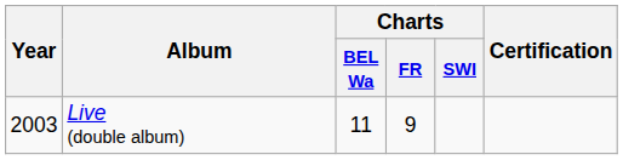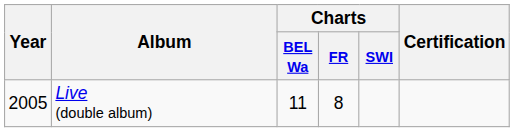 <table class="wikitable">
 <tr>
 <th align="center" rowspan="2" width="10">Year</th>
 <th align="center" rowspan="2" width="200">Album</th>
 <th align="center" colspan="3">Charts</th>
 <th align="center" rowspan="2" width="40">Certification</th>
 </tr>
 <tr>
 <th width="30"><small><a href='#'>BEL <br>Wa</a></small><br></th>
 <th width="30"><small><a href='#'>FR</a></small><br></th>
 <th width="30"><small><a href='#'>SWI</a></small><br></th>
 </tr>
 <tr>
-<td align="center">2003</td>
+<td align="center">2005</td>
 <td><em><a href='#'>Live</a></em> <br><small>(double album)</small></td>
 <td align="center">11</td>
-<td align="center">9</td>
+<td align="center">8</td>
 <td align="center"></td>
 <td align="center"></td>
 </tr>
 </table>
